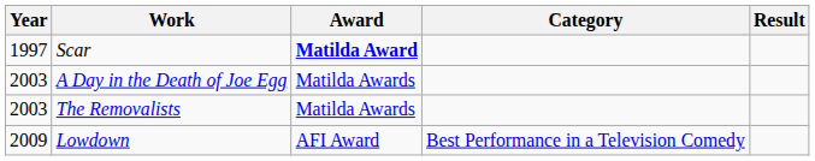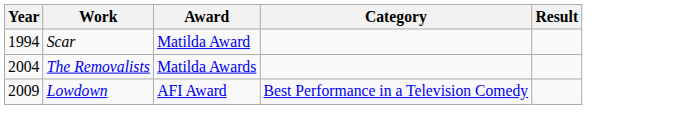 <table class=wikitable>
 <tr>
 <th>Year</th>
 <th>Work</th>
 <th>Award</th>
 <th>Category</th>
 <th>Result</th>
 </tr>
 <tr>
-<td>1997</td>
+<td>1994</td>
 <td><em>Scar</em></td>
-<td><strong><a href='#'>Matilda Award</a></strong></td>
+<td><a href='#'>Matilda Award</a></td>
 <td></td>
 <td></td>
 </tr>
 <tr>
-<td>2003</td>
-<td><em><a href='#'>A Day in the Death of Joe Egg</a></em></td>
-<td><a href='#'>Matilda Awards</a></td>
-<td></td>
-<td></td>
-</tr>
-<tr>
-<td>2003</td>
+<td>2004</td>
 <td><em><a href='#'>The Removalists</a></em></td>
 <td><a href='#'>Matilda Awards</a></td>
 <td></td>
 <td></td>
 </tr>
 <tr>
 <td>2009</td>
 <td><em><a href='#'>Lowdown</a></em></td>
 <td><a href='#'>AFI Award</a></td>
 <td><a href='#'>Best Performance in a Television Comedy</a></td>
 <td></td>
 </tr>
 </table>
